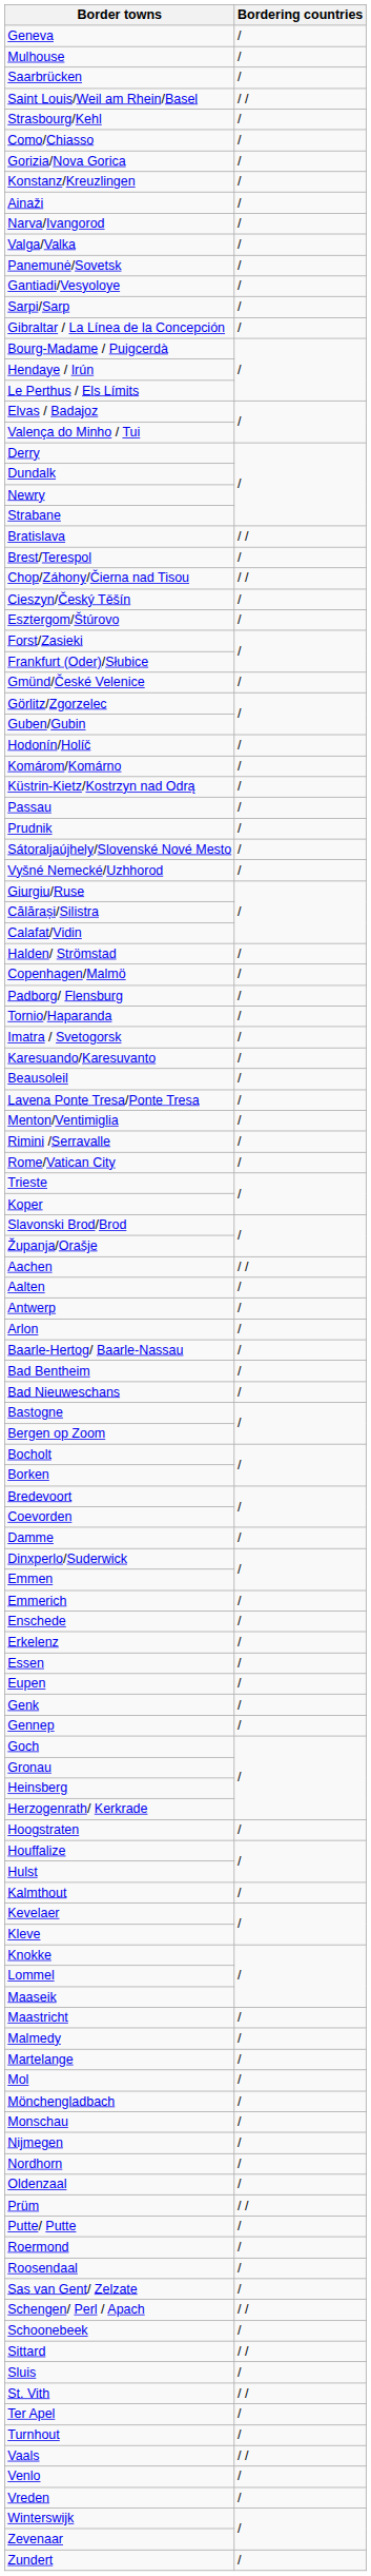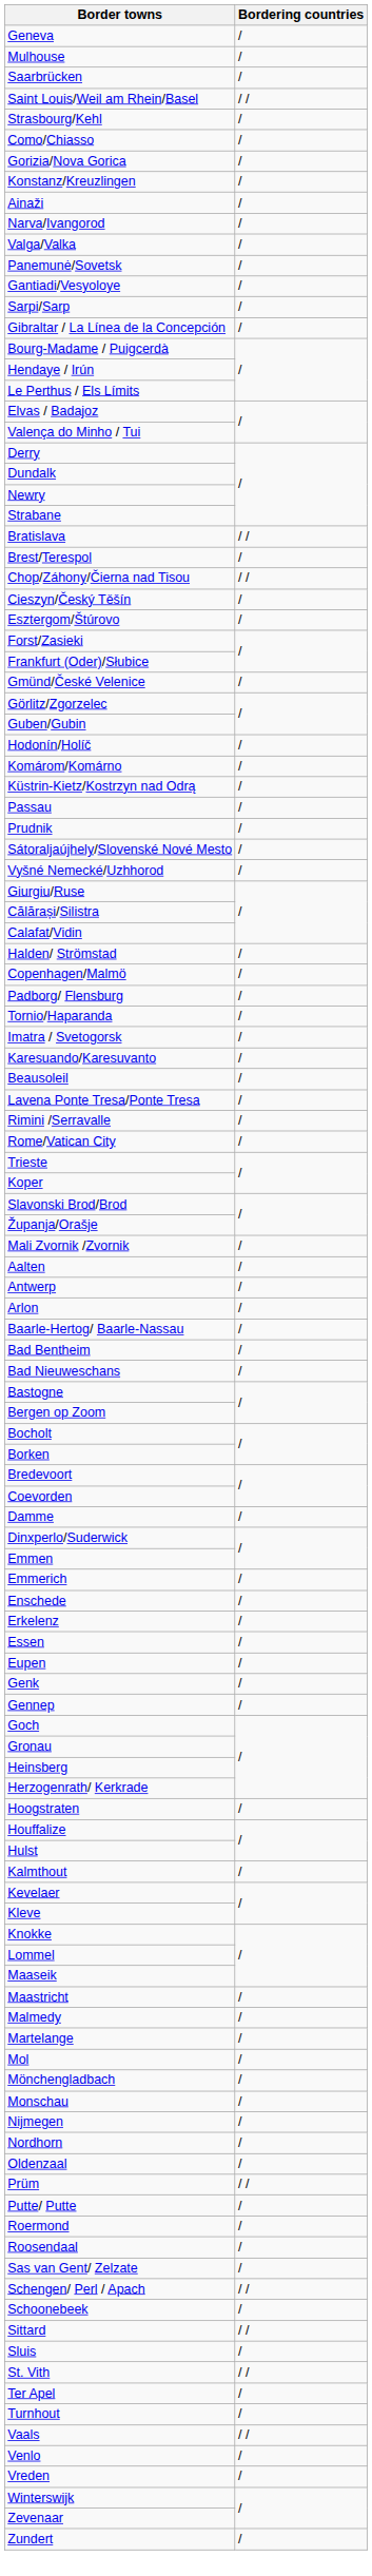 <table class="wikitable sortable">
 <tr>
 <th>Border towns</th>
 <th>Bordering countries</th>
 </tr>
 <tr>
 <td><a href='#'>Geneva</a></td>
 <td> / </td>
 </tr>
 <tr>
 <td><a href='#'>Mulhouse</a></td>
 <td> / </td>
 </tr>
 <tr>
 <td><a href='#'>Saarbrücken</a></td>
 <td> / </td>
 </tr>
 <tr>
 <td><a href='#'>Saint Louis</a>/<a href='#'>Weil am Rhein</a>/<a href='#'>Basel</a></td>
 <td> /  / </td>
 </tr>
 <tr>
 <td><a href='#'>Strasbourg</a>/<a href='#'>Kehl</a></td>
 <td> / </td>
 </tr>
 <tr>
 <td><a href='#'>Como</a>/<a href='#'>Chiasso</a></td>
 <td> / </td>
 </tr>
 <tr>
 <td><a href='#'>Gorizia</a>/<a href='#'>Nova Gorica</a></td>
 <td> / </td>
 </tr>
 <tr>
 <td><a href='#'>Konstanz</a>/<a href='#'>Kreuzlingen</a></td>
 <td> / </td>
 </tr>
 <tr>
 <td><a href='#'>Ainaži</a></td>
 <td> / </td>
 </tr>
 <tr>
 <td><a href='#'>Narva</a>/<a href='#'>Ivangorod</a></td>
 <td> / </td>
 </tr>
 <tr>
 <td><a href='#'>Valga</a>/<a href='#'>Valka</a></td>
 <td> / </td>
 </tr>
 <tr>
 <td><a href='#'>Panemunė</a>/<a href='#'>Sovetsk</a></td>
 <td> / </td>
 </tr>
 <tr>
 <td><a href='#'>Gantiadi</a>/<a href='#'>Vesyoloye</a></td>
 <td> / </td>
 </tr>
 <tr>
 <td><a href='#'>Sarpi</a>/<a href='#'>Sarp</a></td>
 <td> / </td>
 </tr>
 <tr>
 <td><a href='#'>Gibraltar</a> / <a href='#'>La Línea de la Concepción</a></td>
 <td> / </td>
 </tr>
 <tr>
 <td><a href='#'>Bourg-Madame</a> / <a href='#'>Puigcerdà</a></td>
 <td rowspan="3"> / </td>
 </tr>
 <tr>
 <td><a href='#'>Hendaye</a> / <a href='#'>Irún</a></td>
 </tr>
 <tr>
 <td><a href='#'>Le Perthus</a> / <a href='#'>Els Límits</a></td>
 </tr>
 <tr>
 <td><a href='#'>Elvas</a> / <a href='#'>Badajoz</a></td>
 <td rowspan="2"> / </td>
 </tr>
 <tr>
 <td><a href='#'>Valença do Minho</a> / <a href='#'>Tui</a></td>
 </tr>
 <tr>
 <td><a href='#'>Derry</a></td>
 <td rowspan="4"> / </td>
 </tr>
 <tr>
 <td><a href='#'>Dundalk</a></td>
 </tr>
 <tr>
 <td><a href='#'>Newry</a></td>
 </tr>
 <tr>
 <td><a href='#'>Strabane</a></td>
 </tr>
 <tr>
 <td><a href='#'>Bratislava</a></td>
 <td> /  /</td>
 </tr>
 <tr>
 <td><a href='#'>Brest</a>/<a href='#'>Terespol</a></td>
 <td> / </td>
 </tr>
 <tr>
 <td><a href='#'>Chop</a>/<a href='#'>Záhony</a>/<a href='#'>Čierna nad Tisou</a></td>
 <td> /  / </td>
 </tr>
 <tr>
 <td><a href='#'>Cieszyn</a>/<a href='#'>Český Těšín</a></td>
 <td> / </td>
 </tr>
 <tr>
 <td><a href='#'>Esztergom</a>/<a href='#'>Štúrovo</a></td>
 <td> / </td>
 </tr>
 <tr>
 <td><a href='#'>Forst</a>/<a href='#'>Zasieki</a></td>
 <td rowspan="2"> / </td>
 </tr>
 <tr>
 <td><a href='#'>Frankfurt (Oder)</a>/<a href='#'>Słubice</a></td>
 </tr>
 <tr>
 <td><a href='#'>Gmünd</a>/<a href='#'>České Velenice</a></td>
 <td> / </td>
 </tr>
 <tr>
 <td><a href='#'>Görlitz</a>/<a href='#'>Zgorzelec</a></td>
 <td rowspan="2"> / </td>
 </tr>
 <tr>
 <td><a href='#'>Guben</a>/<a href='#'>Gubin</a></td>
 </tr>
 <tr>
 <td><a href='#'>Hodonín</a>/<a href='#'>Holíč</a></td>
 <td> / </td>
 </tr>
 <tr>
 <td><a href='#'>Komárom</a>/<a href='#'>Komárno</a></td>
 <td> / </td>
 </tr>
 <tr>
 <td><a href='#'>Küstrin-Kietz</a>/<a href='#'>Kostrzyn nad Odrą</a></td>
 <td> / </td>
 </tr>
 <tr>
 <td><a href='#'>Passau</a></td>
 <td> / </td>
 </tr>
 <tr>
 <td><a href='#'>Prudnik</a></td>
 <td> / </td>
 </tr>
 <tr>
 <td><a href='#'>Sátoraljaújhely</a>/<a href='#'>Slovenské Nové Mesto</a></td>
 <td> / </td>
 </tr>
 <tr>
 <td><a href='#'>Vyšné Nemecké</a>/<a href='#'>Uzhhorod</a></td>
 <td> / </td>
 </tr>
 <tr>
 <td><a href='#'>Giurgiu</a>/<a href='#'>Ruse</a></td>
 <td rowspan="3"> / </td>
 </tr>
 <tr>
 <td><a href='#'>Călărași</a>/<a href='#'>Silistra</a></td>
 </tr>
 <tr>
 <td><a href='#'>Calafat</a>/<a href='#'>Vidin</a></td>
 </tr>
 <tr>
 <td><a href='#'>Halden</a>/ <a href='#'>Strömstad</a></td>
 <td> / </td>
 </tr>
 <tr>
 <td><a href='#'>Copenhagen</a>/<a href='#'>Malmö</a></td>
 <td> / </td>
 </tr>
 <tr>
 <td><a href='#'>Padborg</a>/ <a href='#'>Flensburg</a></td>
 <td> / </td>
 </tr>
 <tr>
 <td><a href='#'>Tornio</a>/<a href='#'>Haparanda</a></td>
 <td> / </td>
 </tr>
 <tr>
 <td><a href='#'>Imatra</a>  / <a href='#'>Svetogorsk</a></td>
 <td> / </td>
 </tr>
 <tr>
 <td><a href='#'>Karesuando</a>/<a href='#'>Karesuvanto</a></td>
 <td> / </td>
 </tr>
 <tr>
 <td><a href='#'>Beausoleil</a></td>
 <td> / </td>
 </tr>
 <tr>
 <td><a href='#'>Lavena Ponte Tresa</a>/<a href='#'>Ponte Tresa</a></td>
 <td> / </td>
 </tr>
 <tr>
-<td><a href='#'>Menton</a>/<a href='#'>Ventimiglia</a></td>
-<td> / </td>
-</tr>
-<tr>
 <td><a href='#'>Rimini</a> /<a href='#'>Serravalle</a></td>
 <td> / </td>
 </tr>
 <tr>
 <td><a href='#'>Rome</a>/<a href='#'>Vatican City</a></td>
 <td> / </td>
 </tr>
 <tr>
 <td><a href='#'>Trieste</a></td>
 <td rowspan="2"> / </td>
 </tr>
 <tr>
 <td><a href='#'>Koper</a></td>
 </tr>
 <tr>
 <td><a href='#'>Slavonski Brod</a>/<a href='#'>Brod</a></td>
 <td rowspan="2"> / </td>
 </tr>
 <tr>
 <td><a href='#'>Županja</a>/<a href='#'>Orašje</a></td>
 </tr>
 <tr>
-<td><a href='#'>Aachen</a></td>
-<td> /  / </td>
+<td><a href='#'>Mali Zvornik</a>   /<a href='#'>Zvornik</a></td>
+<td> / </td>
 </tr>
 <tr>
 <td><a href='#'>Aalten</a></td>
 <td> / </td>
 </tr>
 <tr>
 <td><a href='#'>Antwerp</a></td>
 <td> / </td>
 </tr>
 <tr>
 <td><a href='#'>Arlon</a></td>
 <td> / </td>
 </tr>
 <tr>
 <td><a href='#'>Baarle-Hertog</a>/ <a href='#'>Baarle-Nassau</a></td>
 <td> / </td>
 </tr>
 <tr>
 <td><a href='#'>Bad Bentheim</a></td>
 <td> / </td>
 </tr>
 <tr>
 <td><a href='#'>Bad Nieuweschans</a></td>
 <td> / </td>
 </tr>
 <tr>
 <td><a href='#'>Bastogne</a></td>
 <td rowspan="2"> / </td>
 </tr>
 <tr>
 <td><a href='#'>Bergen op Zoom</a></td>
 </tr>
 <tr>
 <td><a href='#'>Bocholt</a></td>
 <td rowspan="2"> / </td>
 </tr>
 <tr>
 <td><a href='#'>Borken</a></td>
 </tr>
 <tr>
 <td><a href='#'>Bredevoort</a></td>
 <td rowspan="2"> / </td>
 </tr>
 <tr>
 <td><a href='#'>Coevorden</a></td>
 </tr>
 <tr>
 <td><a href='#'>Damme</a></td>
 <td> / </td>
 </tr>
 <tr>
 <td><a href='#'>Dinxperlo</a>/<a href='#'>Suderwick</a></td>
 <td rowspan="2"> / </td>
 </tr>
 <tr>
 <td><a href='#'>Emmen</a></td>
 </tr>
 <tr>
 <td><a href='#'>Emmerich</a></td>
 <td> / </td>
 </tr>
 <tr>
 <td><a href='#'>Enschede</a></td>
 <td> / </td>
 </tr>
 <tr>
 <td><a href='#'>Erkelenz</a></td>
 <td> / </td>
 </tr>
 <tr>
 <td><a href='#'>Essen</a></td>
 <td> / </td>
 </tr>
 <tr>
 <td><a href='#'>Eupen</a></td>
 <td> / </td>
 </tr>
 <tr>
 <td><a href='#'>Genk</a></td>
 <td> / </td>
 </tr>
 <tr>
 <td><a href='#'>Gennep</a></td>
 <td> / </td>
 </tr>
 <tr>
 <td><a href='#'>Goch</a></td>
 <td rowspan="4"> / </td>
 </tr>
 <tr>
 <td><a href='#'>Gronau</a></td>
 </tr>
 <tr>
 <td><a href='#'>Heinsberg</a></td>
 </tr>
 <tr>
 <td><a href='#'>Herzogenrath</a>/ <a href='#'>Kerkrade</a></td>
 </tr>
 <tr>
 <td><a href='#'>Hoogstraten</a></td>
 <td> / </td>
 </tr>
 <tr>
 <td><a href='#'>Houffalize</a></td>
 <td rowspan="2"> / </td>
 </tr>
 <tr>
 <td><a href='#'>Hulst</a></td>
 </tr>
 <tr>
 <td><a href='#'>Kalmthout</a></td>
 <td> / </td>
 </tr>
 <tr>
 <td><a href='#'>Kevelaer</a></td>
 <td rowspan="2"> / </td>
 </tr>
 <tr>
 <td><a href='#'>Kleve</a></td>
 </tr>
 <tr>
 <td><a href='#'>Knokke</a></td>
 <td rowspan="3"> / </td>
 </tr>
 <tr>
 <td><a href='#'>Lommel</a></td>
 </tr>
 <tr>
 <td><a href='#'>Maaseik</a></td>
 </tr>
 <tr>
 <td><a href='#'>Maastricht</a></td>
 <td> / </td>
 </tr>
 <tr>
 <td><a href='#'>Malmedy</a></td>
 <td> / </td>
 </tr>
 <tr>
 <td><a href='#'>Martelange</a></td>
 <td> / </td>
 </tr>
 <tr>
 <td><a href='#'>Mol</a></td>
 <td> / </td>
 </tr>
 <tr>
 <td><a href='#'>Mönchengladbach</a></td>
 <td> / </td>
 </tr>
 <tr>
 <td><a href='#'>Monschau</a></td>
 <td> / </td>
 </tr>
 <tr>
 <td><a href='#'>Nijmegen</a></td>
 <td> / </td>
 </tr>
 <tr>
 <td><a href='#'>Nordhorn</a></td>
 <td> / </td>
 </tr>
 <tr>
 <td><a href='#'>Oldenzaal</a></td>
 <td> / </td>
 </tr>
 <tr>
 <td><a href='#'>Prüm</a></td>
 <td> /  / </td>
 </tr>
 <tr>
 <td><a href='#'>Putte</a>/ <a href='#'>Putte</a></td>
 <td> / </td>
 </tr>
 <tr>
 <td><a href='#'>Roermond</a></td>
 <td> / </td>
 </tr>
 <tr>
 <td><a href='#'>Roosendaal</a></td>
 <td> / </td>
 </tr>
 <tr>
 <td><a href='#'>Sas van Gent</a>/ <a href='#'>Zelzate</a></td>
 <td> / </td>
 </tr>
 <tr>
 <td><a href='#'>Schengen</a>/  <a href='#'>Perl</a>  / <a href='#'>Apach</a></td>
 <td> /  / </td>
 </tr>
 <tr>
 <td><a href='#'>Schoonebeek</a></td>
 <td> / </td>
 </tr>
 <tr>
 <td><a href='#'>Sittard</a></td>
 <td> /  / </td>
 </tr>
 <tr>
 <td><a href='#'>Sluis</a></td>
 <td> / </td>
 </tr>
 <tr>
 <td><a href='#'>St. Vith</a></td>
 <td> /  / </td>
 </tr>
 <tr>
 <td><a href='#'>Ter Apel</a></td>
 <td> / </td>
 </tr>
 <tr>
 <td><a href='#'>Turnhout</a></td>
 <td> / </td>
 </tr>
 <tr>
 <td><a href='#'>Vaals</a></td>
 <td> /  / </td>
 </tr>
 <tr>
 <td><a href='#'>Venlo</a></td>
 <td> / </td>
 </tr>
 <tr>
 <td><a href='#'>Vreden</a></td>
 <td> / </td>
 </tr>
 <tr>
 <td><a href='#'>Winterswijk</a></td>
 <td rowspan="2"> / </td>
 </tr>
 <tr>
 <td><a href='#'>Zevenaar</a></td>
 </tr>
 <tr>
 <td><a href='#'>Zundert</a></td>
 <td> / </td>
 </tr>
 </table>
